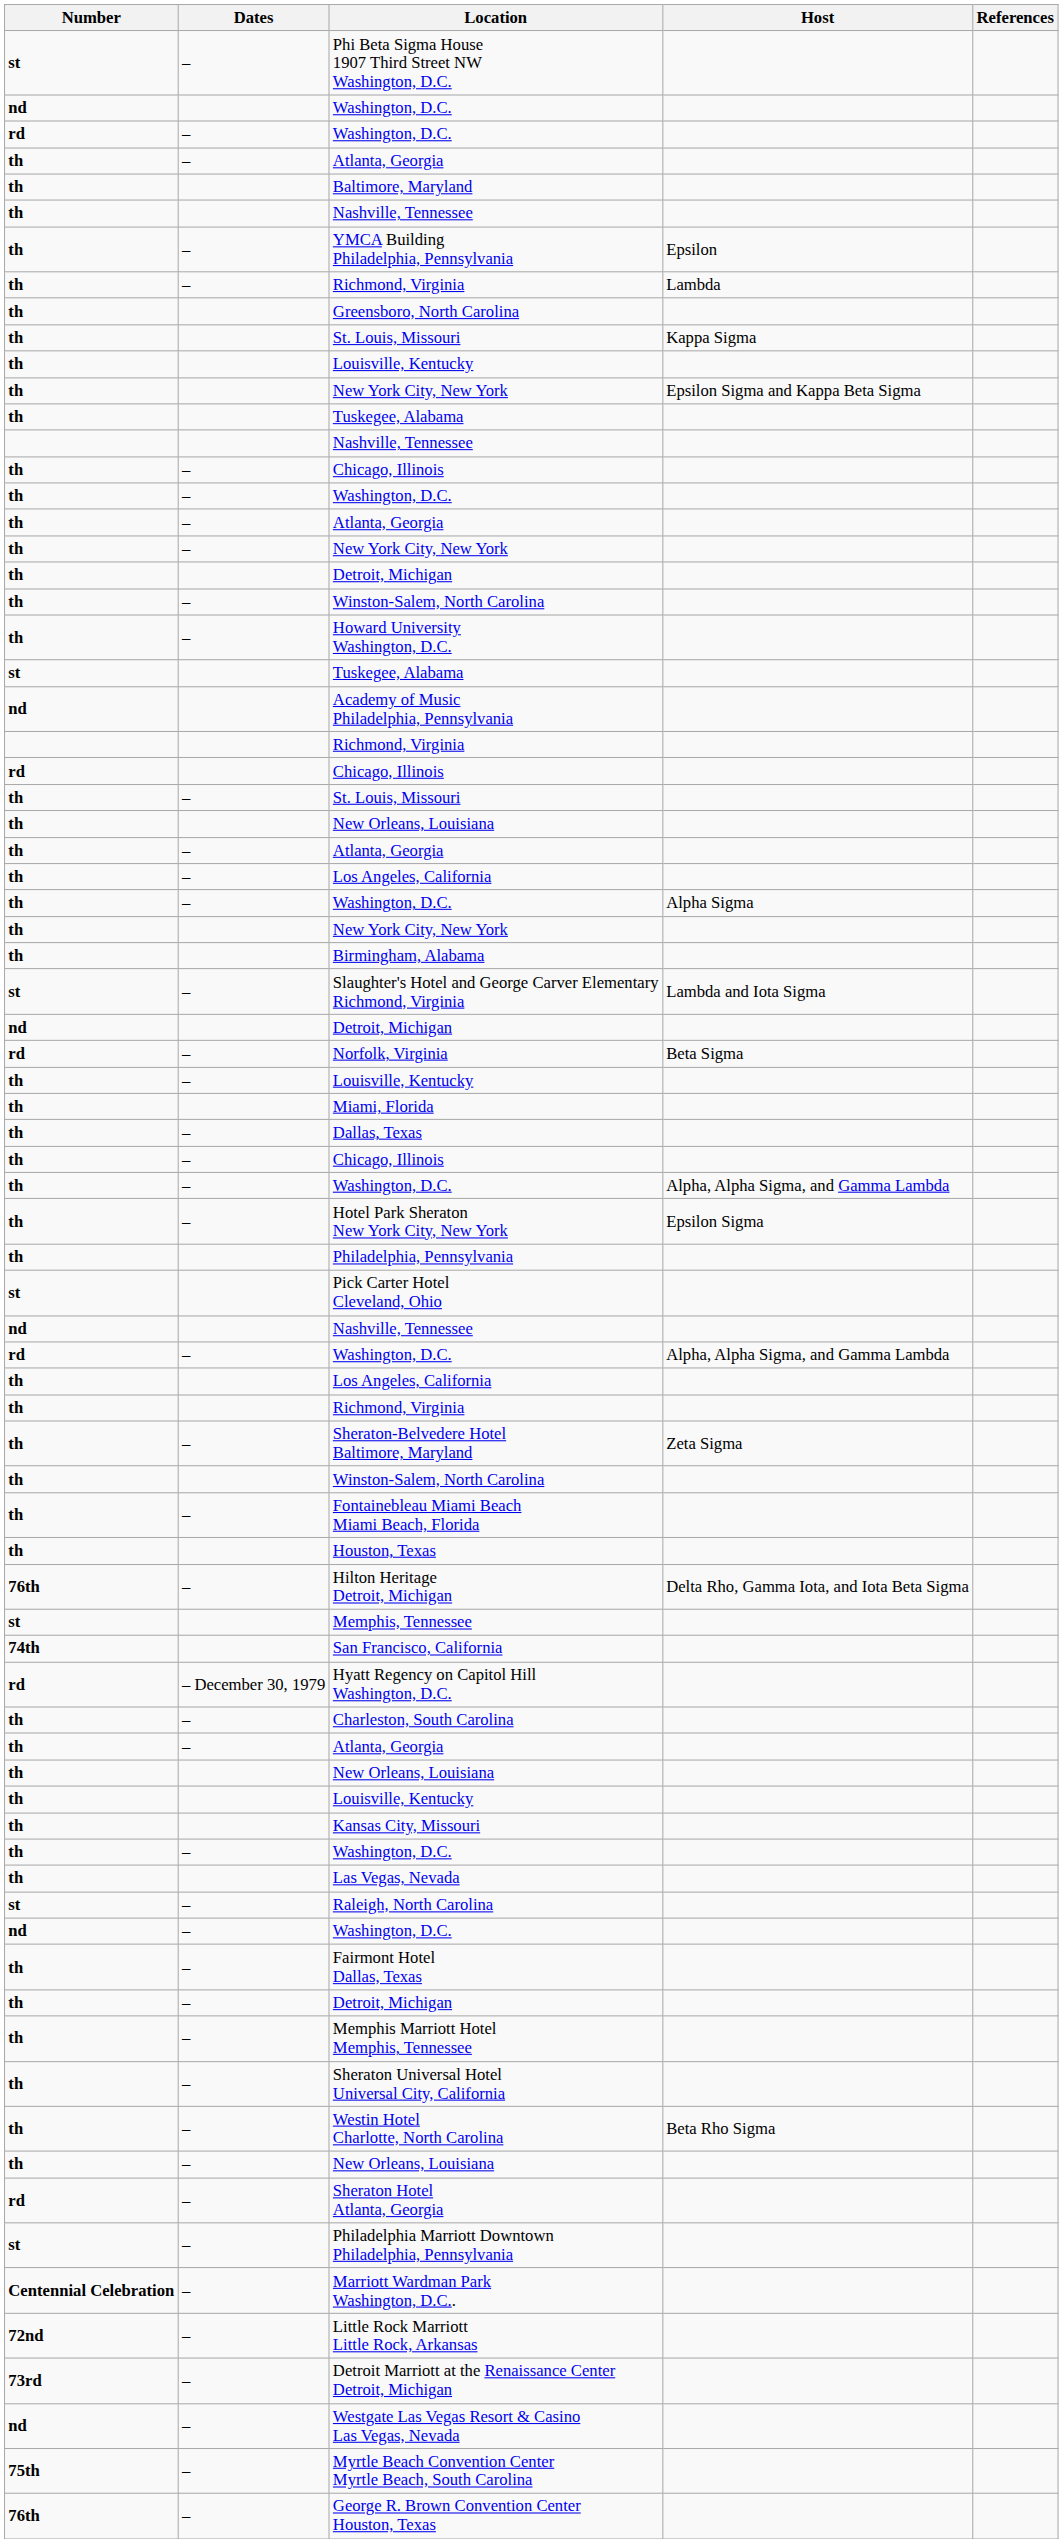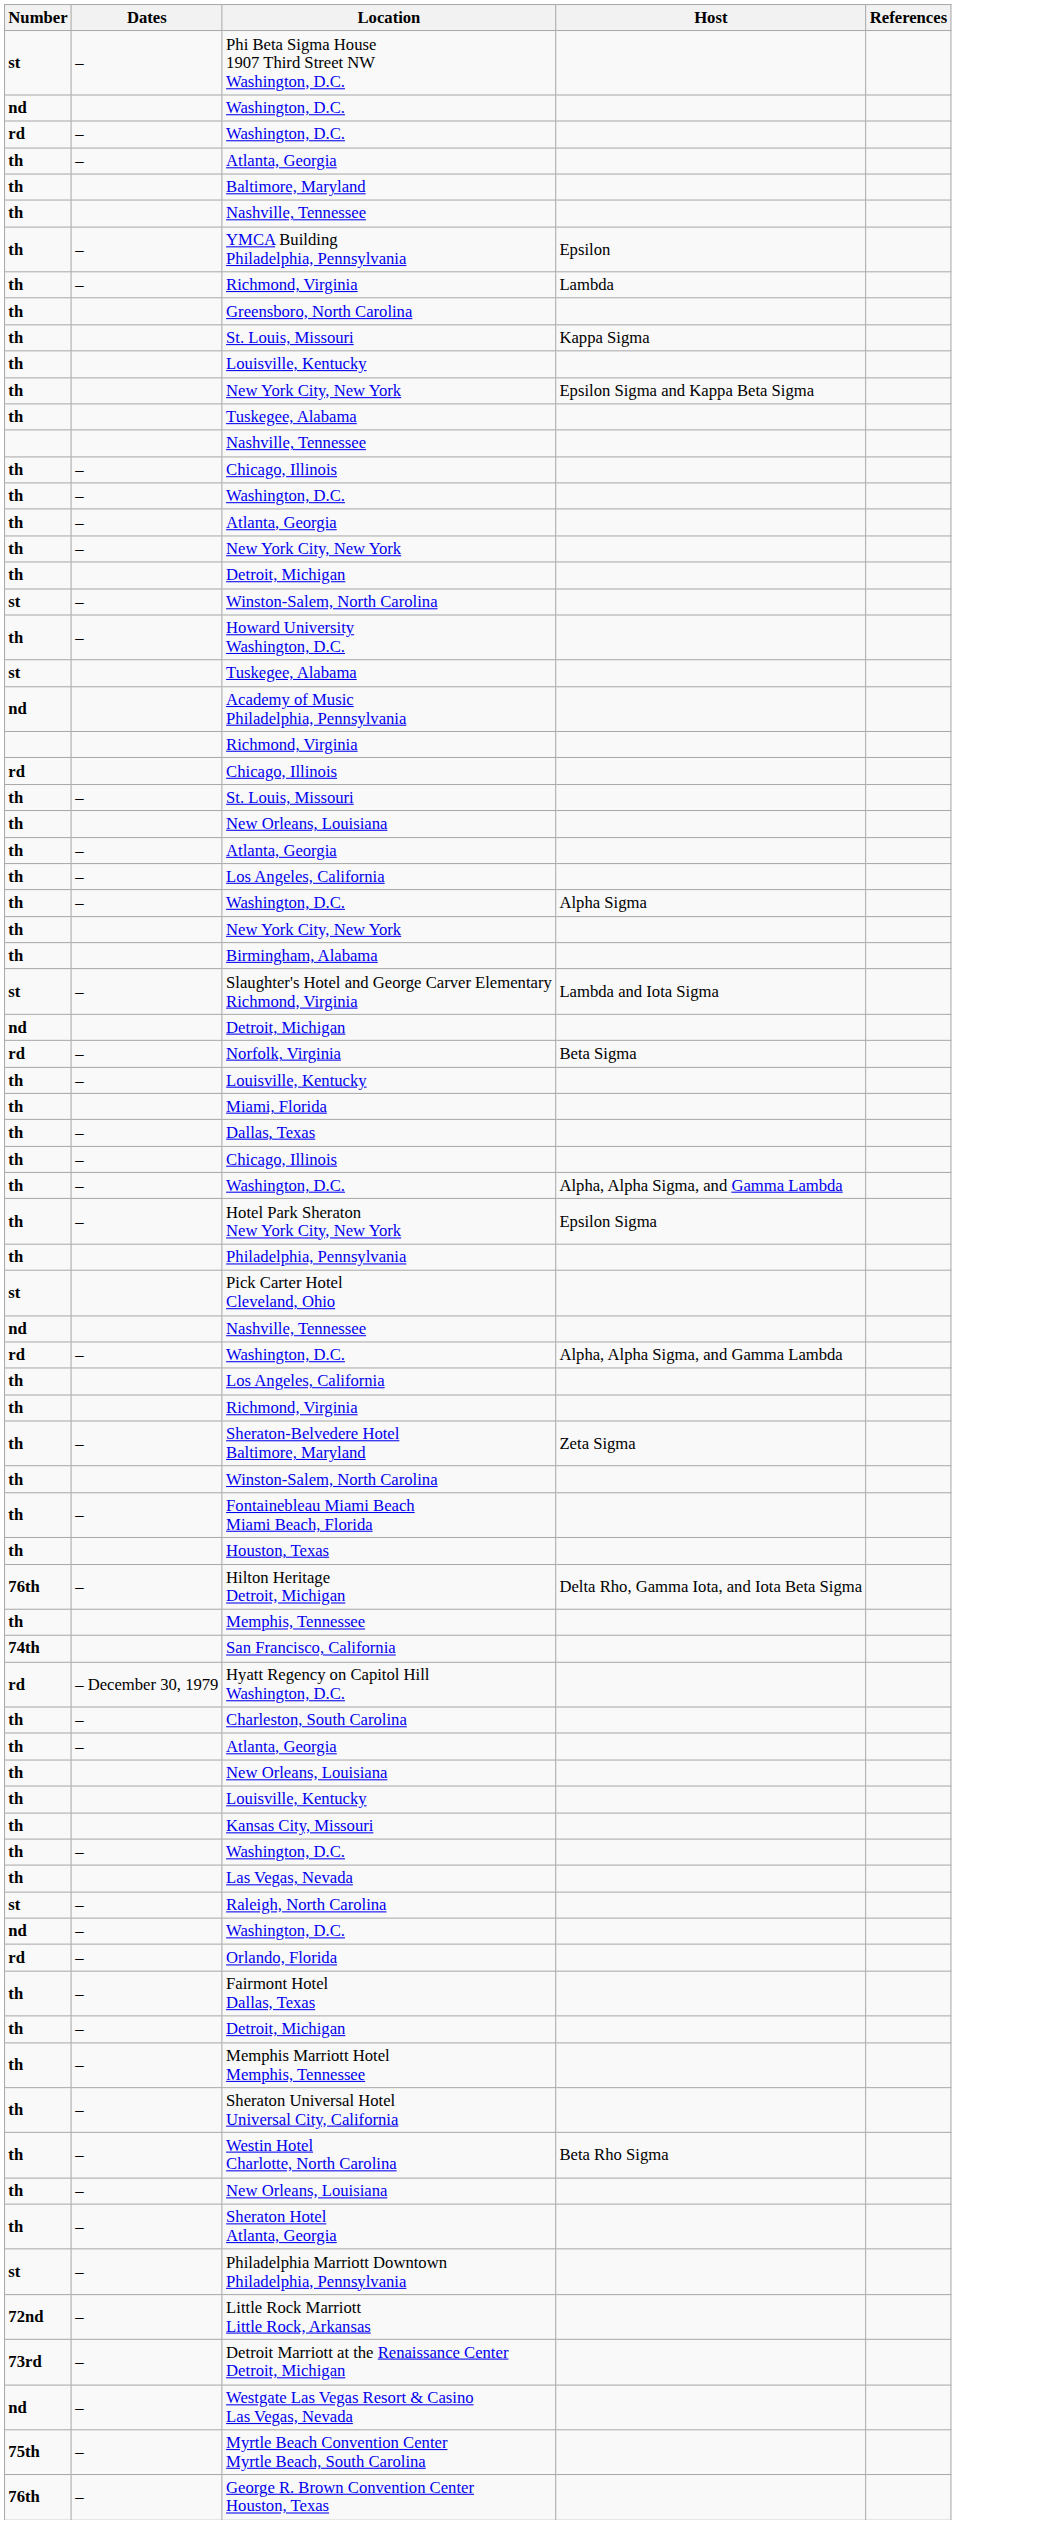 <table class="wikitable sortable">
 <tr>
 <th>Number</th>
 <th>Dates</th>
 <th>Location</th>
 <th>Host</th>
 <th>References</th>
 </tr>
 <tr>
 <td><strong>st</strong></td>
 <td> – </td>
 <td>Phi Beta Sigma House<br>1907 Third Street NW<br><a href='#'>Washington, D.C.</a></td>
 <td></td>
 <td></td>
 </tr>
 <tr>
 <td><strong>nd</strong></td>
 <td></td>
 <td><a href='#'>Washington, D.C.</a></td>
 <td></td>
 <td></td>
 </tr>
 <tr>
 <td><strong>rd</strong></td>
 <td> – </td>
 <td><a href='#'>Washington, D.C.</a></td>
 <td></td>
 <td></td>
 </tr>
 <tr>
 <td><strong>th</strong></td>
 <td> – </td>
 <td><a href='#'>Atlanta, Georgia</a></td>
 <td></td>
 <td></td>
 </tr>
 <tr>
 <td><strong>th</strong></td>
 <td></td>
 <td><a href='#'>Baltimore, Maryland</a></td>
 <td></td>
 <td></td>
 </tr>
 <tr>
 <td><strong>th</strong></td>
 <td></td>
 <td><a href='#'>Nashville, Tennessee</a></td>
 <td></td>
 <td></td>
 </tr>
 <tr>
 <td><strong>th</strong></td>
 <td> – </td>
 <td><a href='#'>YMCA</a> Building<br><a href='#'>Philadelphia, Pennsylvania</a></td>
 <td>Epsilon</td>
 <td></td>
 </tr>
 <tr>
 <td><strong>th</strong></td>
 <td>  –  </td>
 <td><a href='#'>Richmond, Virginia</a></td>
 <td>Lambda</td>
 <td></td>
 </tr>
 <tr>
 <td><strong>th</strong></td>
 <td></td>
 <td><a href='#'>Greensboro, North Carolina</a></td>
 <td></td>
 <td></td>
 </tr>
 <tr>
 <td><strong>th</strong></td>
 <td></td>
 <td><a href='#'>St. Louis, Missouri</a></td>
 <td>Kappa Sigma</td>
 <td></td>
 </tr>
 <tr>
 <td><strong>th</strong></td>
 <td></td>
 <td><a href='#'>Louisville, Kentucky</a></td>
 <td></td>
 <td></td>
 </tr>
 <tr>
 <td><strong>th</strong></td>
 <td></td>
 <td><a href='#'>New York City, New York</a></td>
 <td>Epsilon Sigma and Kappa Beta Sigma</td>
 <td></td>
 </tr>
 <tr>
 <td><strong>th</strong></td>
 <td></td>
 <td><a href='#'>Tuskegee, Alabama</a></td>
 <td></td>
 <td></td>
 </tr>
 <tr>
 <td></td>
 <td></td>
 <td><a href='#'>Nashville, Tennessee</a></td>
 <td></td>
 <td></td>
 </tr>
 <tr>
 <td><strong>th</strong></td>
 <td> – </td>
 <td><a href='#'>Chicago, Illinois</a></td>
 <td></td>
 <td></td>
 </tr>
 <tr>
 <td><strong>th</strong></td>
 <td> – </td>
 <td><a href='#'>Washington, D.C.</a></td>
 <td></td>
 <td></td>
 </tr>
 <tr>
 <td><strong>th</strong></td>
 <td> – </td>
 <td><a href='#'>Atlanta, Georgia</a></td>
 <td></td>
 <td></td>
 </tr>
 <tr>
 <td><strong>th</strong></td>
 <td> – </td>
 <td><a href='#'>New York City, New York</a></td>
 <td></td>
 <td></td>
 </tr>
 <tr>
 <td><strong>th</strong></td>
 <td></td>
 <td><a href='#'>Detroit, Michigan</a></td>
 <td></td>
 <td></td>
 </tr>
 <tr>
-<td><strong>th</strong></td>
+<td><strong>st</strong></td>
 <td> – </td>
 <td><a href='#'>Winston-Salem, North Carolina</a></td>
 <td></td>
 <td></td>
 </tr>
 <tr>
 <td><strong>th</strong></td>
 <td> – </td>
 <td><a href='#'>Howard University</a><br><a href='#'>Washington, D.C.</a></td>
 <td></td>
 <td></td>
 </tr>
 <tr>
 <td><strong>st</strong></td>
 <td></td>
 <td><a href='#'>Tuskegee, Alabama</a></td>
 <td></td>
 <td></td>
 </tr>
 <tr>
 <td><strong>nd</strong></td>
 <td></td>
 <td><a href='#'>Academy of Music</a><br><a href='#'>Philadelphia, Pennsylvania</a></td>
 <td></td>
 <td></td>
 </tr>
 <tr>
 <td></td>
 <td></td>
 <td><a href='#'>Richmond, Virginia</a></td>
 <td></td>
 <td></td>
 </tr>
 <tr>
 <td><strong>rd</strong></td>
 <td></td>
 <td><a href='#'>Chicago, Illinois</a></td>
 <td></td>
 <td></td>
 </tr>
 <tr>
 <td><strong>th</strong></td>
 <td> – </td>
 <td><a href='#'>St. Louis, Missouri</a></td>
 <td></td>
 <td> </td>
 </tr>
 <tr>
 <td><strong>th</strong></td>
 <td></td>
 <td><a href='#'>New Orleans, Louisiana</a></td>
 <td></td>
 <td></td>
 </tr>
 <tr>
 <td><strong>th</strong></td>
 <td> – </td>
 <td><a href='#'>Atlanta, Georgia</a></td>
 <td></td>
 <td></td>
 </tr>
 <tr>
 <td><strong>th</strong></td>
 <td> – </td>
 <td><a href='#'>Los Angeles, California</a></td>
 <td></td>
 <td></td>
 </tr>
 <tr>
 <td><strong>th</strong></td>
 <td> – </td>
 <td><a href='#'>Washington, D.C.</a></td>
 <td>Alpha Sigma</td>
 <td></td>
 </tr>
 <tr>
 <td><strong>th</strong></td>
 <td></td>
 <td><a href='#'>New York City, New York</a></td>
 <td></td>
 <td></td>
 </tr>
 <tr>
 <td><strong>th</strong></td>
 <td></td>
 <td><a href='#'>Birmingham, Alabama</a></td>
 <td></td>
 <td></td>
 </tr>
 <tr>
 <td><strong>st</strong></td>
 <td> – </td>
 <td>Slaughter's Hotel and George Carver Elementary<br><a href='#'>Richmond, Virginia</a></td>
 <td>Lambda and Iota Sigma</td>
 <td></td>
 </tr>
 <tr>
 <td><strong>nd</strong></td>
 <td></td>
 <td><a href='#'>Detroit, Michigan</a></td>
 <td></td>
 <td></td>
 </tr>
 <tr>
 <td><strong>rd</strong></td>
 <td> – </td>
 <td><a href='#'>Norfolk, Virginia</a></td>
 <td>Beta Sigma</td>
 <td></td>
 </tr>
 <tr>
 <td><strong>th</strong></td>
 <td> – </td>
 <td><a href='#'>Louisville, Kentucky</a></td>
 <td></td>
 <td></td>
 </tr>
 <tr>
 <td><strong>th</strong></td>
 <td></td>
 <td><a href='#'>Miami, Florida</a></td>
 <td></td>
 <td></td>
 </tr>
 <tr>
 <td><strong>th</strong></td>
 <td> –  </td>
 <td><a href='#'>Dallas, Texas</a></td>
 <td></td>
 <td></td>
 </tr>
 <tr>
 <td><strong>th</strong></td>
 <td> – </td>
 <td><a href='#'>Chicago, Illinois</a></td>
 <td></td>
 <td></td>
 </tr>
 <tr>
 <td><strong>th</strong></td>
 <td> – </td>
 <td><a href='#'>Washington, D.C.</a></td>
 <td>Alpha, Alpha Sigma, and <a href='#'>Gamma Lambda</a></td>
 <td></td>
 </tr>
 <tr>
 <td><strong>th</strong></td>
 <td> – </td>
 <td>Hotel Park Sheraton<br><a href='#'>New York City, New York</a></td>
 <td>Epsilon Sigma</td>
 <td></td>
 </tr>
 <tr>
 <td><strong>th</strong></td>
 <td></td>
 <td><a href='#'>Philadelphia, Pennsylvania</a></td>
 <td></td>
 <td></td>
 </tr>
 <tr>
 <td><strong>st</strong></td>
 <td></td>
 <td>Pick Carter Hotel<br><a href='#'>Cleveland, Ohio</a></td>
 <td></td>
 <td></td>
 </tr>
 <tr>
 <td><strong>nd</strong></td>
 <td></td>
 <td><a href='#'>Nashville, Tennessee</a></td>
 <td></td>
 <td></td>
 </tr>
 <tr>
 <td><strong>rd</strong></td>
 <td> – </td>
 <td><a href='#'>Washington, D.C.</a></td>
 <td>Alpha, Alpha Sigma, and Gamma Lambda</td>
 <td></td>
 </tr>
 <tr>
 <td><strong>th</strong></td>
 <td></td>
 <td><a href='#'>Los Angeles, California</a></td>
 <td></td>
 <td></td>
 </tr>
 <tr>
 <td><strong>th</strong></td>
 <td></td>
 <td><a href='#'>Richmond, Virginia</a></td>
 <td></td>
 <td></td>
 </tr>
 <tr>
 <td><strong>th</strong></td>
 <td> – </td>
 <td><a href='#'>Sheraton-Belvedere Hotel</a><br><a href='#'>Baltimore, Maryland</a></td>
 <td>Zeta Sigma</td>
 <td></td>
 </tr>
 <tr>
 <td><strong>th</strong></td>
 <td></td>
 <td><a href='#'>Winston-Salem, North Carolina</a></td>
 <td></td>
 <td></td>
 </tr>
 <tr>
 <td><strong>th</strong></td>
 <td> – </td>
 <td><a href='#'>Fontainebleau Miami Beach</a><br><a href='#'>Miami Beach, Florida</a></td>
 <td></td>
 <td></td>
 </tr>
 <tr>
 <td><strong>th</strong></td>
 <td></td>
 <td><a href='#'>Houston, Texas</a></td>
 <td></td>
 <td></td>
 </tr>
 <tr>
 <td><strong>76th</strong></td>
 <td> – </td>
 <td>Hilton Heritage<br><a href='#'>Detroit, Michigan</a></td>
 <td>Delta Rho, Gamma Iota, and Iota Beta Sigma</td>
 <td></td>
 </tr>
 <tr>
-<td><strong>st</strong></td>
+<td><strong>th</strong></td>
 <td></td>
 <td><a href='#'>Memphis, Tennessee</a></td>
 <td></td>
 <td></td>
 </tr>
 <tr>
 <td><strong>74th</strong></td>
 <td></td>
 <td><a href='#'>San Francisco, California</a></td>
 <td></td>
 <td></td>
 </tr>
 <tr>
 <td><strong>rd</strong></td>
 <td> – December 30, 1979</td>
 <td>Hyatt Regency on Capitol Hill<br><a href='#'>Washington, D.C.</a></td>
 <td></td>
 <td></td>
 </tr>
 <tr>
 <td><strong>th</strong></td>
 <td> – </td>
 <td><a href='#'>Charleston, South Carolina</a></td>
 <td></td>
 <td></td>
 </tr>
 <tr>
 <td><strong>th</strong></td>
 <td> – </td>
 <td><a href='#'>Atlanta, Georgia</a></td>
 <td></td>
 <td></td>
 </tr>
 <tr>
 <td><strong>th</strong></td>
 <td></td>
 <td><a href='#'>New Orleans, Louisiana</a></td>
 <td></td>
 <td></td>
 </tr>
 <tr>
 <td><strong>th</strong></td>
 <td></td>
 <td><a href='#'>Louisville, Kentucky</a></td>
 <td></td>
 <td></td>
 </tr>
 <tr>
 <td><strong>th</strong></td>
 <td></td>
 <td><a href='#'>Kansas City, Missouri</a></td>
 <td></td>
 <td></td>
 </tr>
 <tr>
 <td><strong>th</strong></td>
 <td> – </td>
 <td><a href='#'>Washington, D.C.</a></td>
 <td></td>
 <td></td>
 </tr>
 <tr>
 <td><strong>th</strong></td>
 <td></td>
 <td><a href='#'>Las Vegas, Nevada</a></td>
 <td></td>
 <td></td>
 </tr>
 <tr>
 <td><strong>st</strong></td>
 <td> – </td>
 <td><a href='#'>Raleigh, North Carolina</a></td>
 <td></td>
 <td></td>
 </tr>
 <tr>
 <td><strong>nd</strong></td>
 <td> – </td>
 <td><a href='#'>Washington, D.C.</a></td>
 <td></td>
 <td></td>
 </tr>
 <tr>
+<td><strong>rd</strong></td>
+<td> – </td>
+<td><a href='#'>Orlando, Florida</a></td>
+<td></td>
+<td></td>
+</tr>
+<tr>
 <td><strong>th</strong></td>
 <td> – </td>
 <td>Fairmont Hotel<br><a href='#'>Dallas, Texas</a></td>
 <td></td>
 <td></td>
 </tr>
 <tr>
 <td><strong>th</strong></td>
 <td> – </td>
 <td><a href='#'>Detroit, Michigan</a></td>
 <td></td>
 <td></td>
 </tr>
 <tr>
 <td><strong>th</strong></td>
 <td> – </td>
 <td>Memphis Marriott Hotel<br><a href='#'>Memphis, Tennessee</a></td>
 <td></td>
 <td></td>
 </tr>
 <tr>
 <td><strong>th</strong></td>
 <td> – </td>
 <td>Sheraton Universal Hotel<br><a href='#'>Universal City, California</a></td>
 <td></td>
 <td></td>
 </tr>
 <tr>
 <td><strong>th</strong></td>
 <td> – </td>
 <td><a href='#'>Westin Hotel</a><br><a href='#'>Charlotte, North Carolina</a></td>
 <td>Beta Rho Sigma</td>
 <td></td>
 </tr>
 <tr>
 <td><strong>th</strong></td>
 <td> – </td>
 <td><a href='#'>New Orleans, Louisiana</a></td>
 <td></td>
 <td></td>
 </tr>
 <tr>
-<td><strong>rd</strong></td>
+<td><strong>th</strong></td>
 <td> – </td>
 <td><a href='#'>Sheraton Hotel</a><br><a href='#'>Atlanta, Georgia</a></td>
 <td></td>
 <td></td>
 </tr>
 <tr>
 <td><strong>st</strong></td>
 <td> – </td>
 <td>Philadelphia Marriott Downtown<br><a href='#'>Philadelphia, Pennsylvania</a></td>
-<td></td>
-<td></td>
-</tr>
-<tr>
-<td><strong>Centennial Celebration</strong></td>
-<td> – </td>
-<td><a href='#'>Marriott Wardman Park</a><br><a href='#'>Washington, D.C.</a>.</td>
 <td></td>
 <td></td>
 </tr>
 <tr>
 <td><strong>72nd</strong></td>
 <td> – </td>
 <td>Little Rock Marriott<br><a href='#'>Little Rock, Arkansas</a></td>
 <td></td>
 <td></td>
 </tr>
 <tr>
 <td><strong>73rd</strong></td>
 <td> – </td>
 <td>Detroit Marriott at the <a href='#'>Renaissance Center</a><br><a href='#'>Detroit, Michigan</a></td>
 <td></td>
 <td></td>
 </tr>
 <tr>
 <td><strong>nd</strong></td>
 <td> – </td>
 <td><a href='#'>Westgate Las Vegas Resort & Casino</a><br><a href='#'>Las Vegas, Nevada</a></td>
 <td></td>
 <td></td>
 </tr>
 <tr>
 <td><strong>75th</strong></td>
 <td> – </td>
 <td><a href='#'>Myrtle Beach Convention Center</a><br><a href='#'>Myrtle Beach, South Carolina</a></td>
 <td></td>
 <td></td>
 </tr>
 <tr>
 <td><strong>76th</strong></td>
 <td> – </td>
 <td><a href='#'>George R. Brown Convention Center</a><br><a href='#'>Houston, Texas</a></td>
 <td></td>
 <td></td>
 </tr>
 </table>
